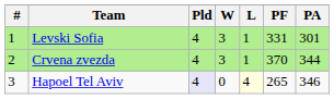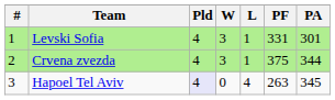 <table class=wikitable>
 <tr align=center>
 </tr>
 <tr>
 <th width=20>#</th>
 <th width=175>Team</th>
 <th width=20>Pld</th>
 <th width=20>W</th>
 <th width=20>L</th>
 <th width=30>PF</th>
 <th width=30>PA</th>
 </tr>
 <tr bgcolor=B0EE90>
 <td>1</td>
 <td align="left"> <a href='#'>Levski Sofia</a></td>
 <td>4</td>
 <td>3</td>
 <td>1</td>
 <td>331</td>
 <td>301</td>
 </tr>
 <tr bgcolor=B0EE90>
 <td>2</td>
 <td align="left"> <a href='#'>Crvena zvezda</a></td>
 <td>4</td>
 <td>3</td>
 <td>1</td>
-<td>370</td>
+<td>375</td>
 <td>344</td>
 </tr>
 <tr>
 <td>3</td>
 <td align="left"> <a href='#'>Hapoel Tel Aviv</a></td>
 <td style="background: lavender;">4</td>
 <td>0</td>
-<td style="background: lightyellow;">4</td>
-<td>265</td>
-<td>346</td>
+<td>4</td>
+<td>263</td>
+<td>345</td>
 </tr>
 </table>
